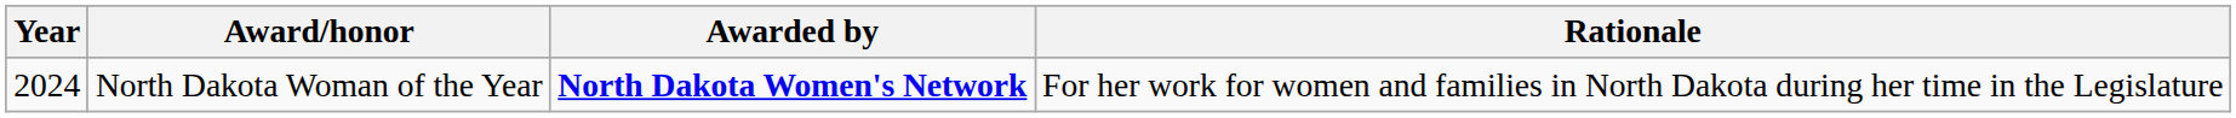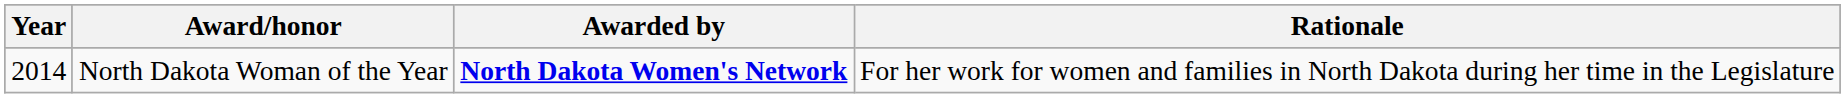 <table class="wikitable">
 <tr>
 <th>Year</th>
 <th>Award/honor</th>
 <th>Awarded by</th>
 <th>Rationale</th>
 </tr>
 <tr>
-<td>2024</td>
+<td>2014</td>
 <td>North Dakota Woman of the Year</td>
 <td><strong><a href='#'>North Dakota Women's Network</a></strong></td>
 <td>For her work for women and families in North Dakota during her time in the Legislature</td>
 </tr>
 </table>
